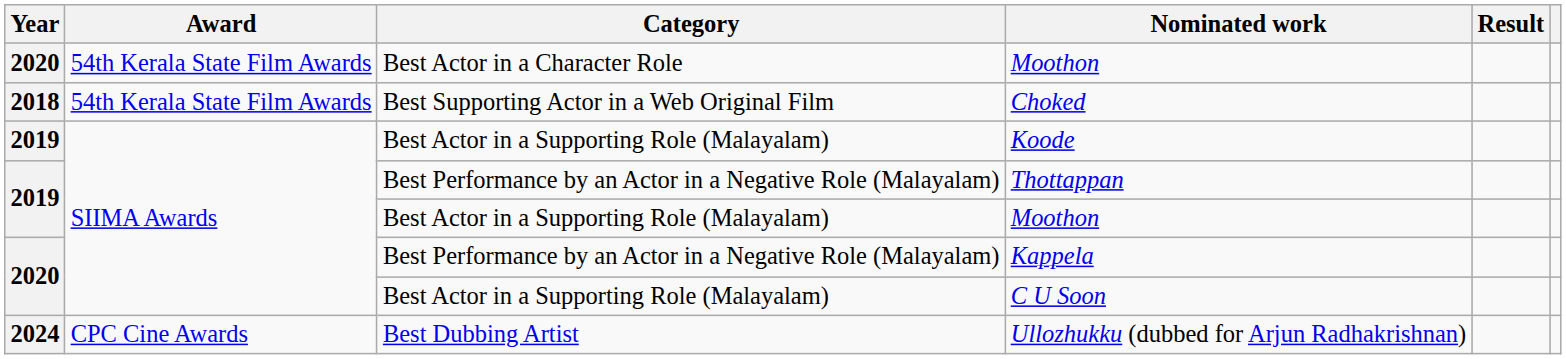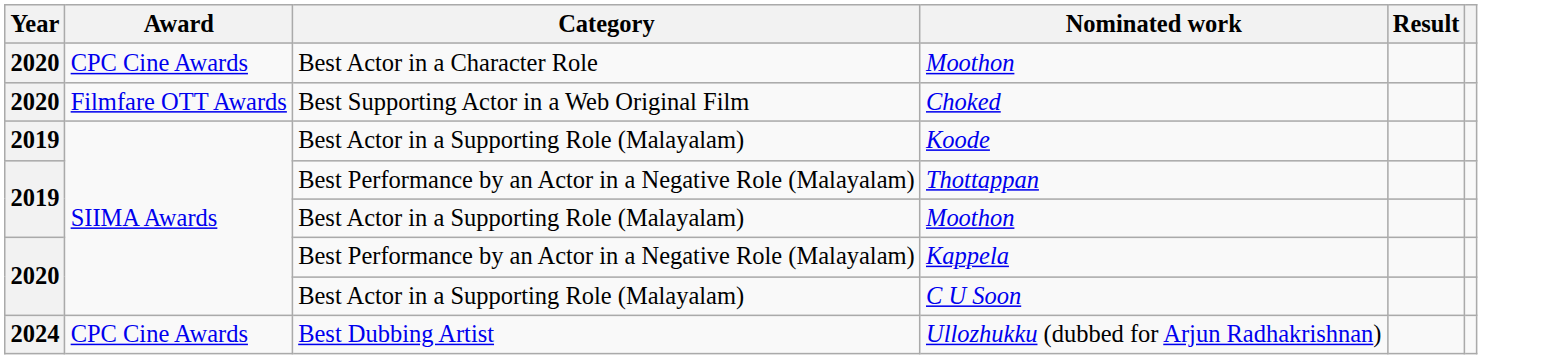 <table class="wikitable plainrowheaders sortable">
 <tr>
 <th scope="col">Year</th>
 <th scope="col">Award</th>
 <th scope="col">Category</th>
 <th scope="col">Nominated work</th>
 <th scope="col">Result</th>
 <th scope="col" class="unsortable"></th>
 </tr>
 <tr>
 <th scope="row">2020</th>
-<td><a href='#'>54th Kerala State Film Awards</a></td>
+<td><a href='#'>CPC Cine Awards</a></td>
 <td>Best Actor in a Character Role</td>
 <td><em><a href='#'>Moothon</a></em></td>
 <td></td>
 <td></td>
 </tr>
 <tr>
-<th scope="row">2018</th>
-<td><a href='#'>54th Kerala State Film Awards</a></td>
+<th scope="row">2020</th>
+<td><a href='#'>Filmfare OTT Awards</a></td>
 <td>Best Supporting Actor in a Web Original Film</td>
 <td><em><a href='#'>Choked</a></em></td>
 <td></td>
 <td></td>
 </tr>
 <tr>
 <th scope="row">2019</th>
 <td rowspan="5"><a href='#'>SIIMA Awards</a></td>
 <td>Best Actor in a Supporting Role (Malayalam)</td>
 <td><em><a href='#'>Koode</a></em></td>
 <td></td>
 <td></td>
 </tr>
 <tr>
 <th scope="row" rowspan="2">2019</th>
 <td>Best Performance by an Actor in a Negative Role (Malayalam)</td>
 <td><em><a href='#'>Thottappan</a></em></td>
 <td></td>
 <td></td>
 </tr>
 <tr>
 <td>Best Actor in a Supporting Role (Malayalam)</td>
 <td><em><a href='#'>Moothon</a></em></td>
 <td></td>
 <td></td>
 </tr>
 <tr>
 <th scope="row" rowspan="2">2020</th>
 <td>Best Performance by an Actor in a Negative Role (Malayalam)</td>
 <td><em><a href='#'>Kappela</a></em></td>
 <td></td>
 <td></td>
 </tr>
 <tr>
 <td>Best Actor in a Supporting Role (Malayalam)</td>
 <td><em><a href='#'>C U Soon</a></em></td>
 <td></td>
 <td></td>
 </tr>
 <tr>
 <th scope="row" rowspan="2">2024</th>
 <td><a href='#'>CPC Cine Awards</a></td>
 <td><a href='#'>Best Dubbing Artist</a></td>
 <td><em><a href='#'>Ullozhukku</a></em> (dubbed for <a href='#'>Arjun Radhakrishnan</a>)</td>
 <td></td>
 <td></td>
 </tr>
 </table>
